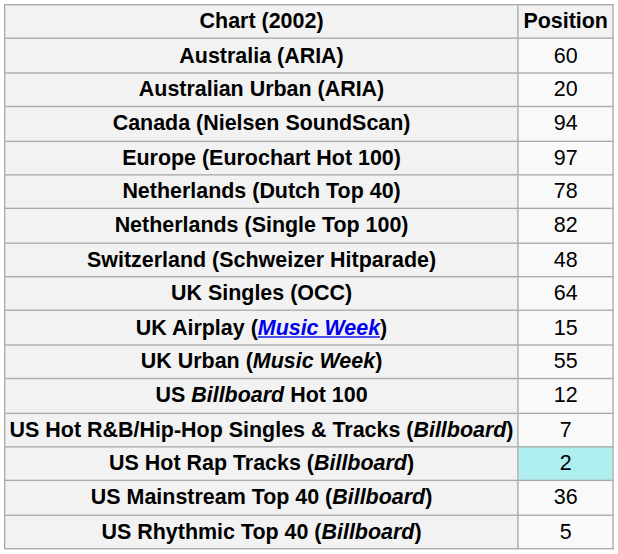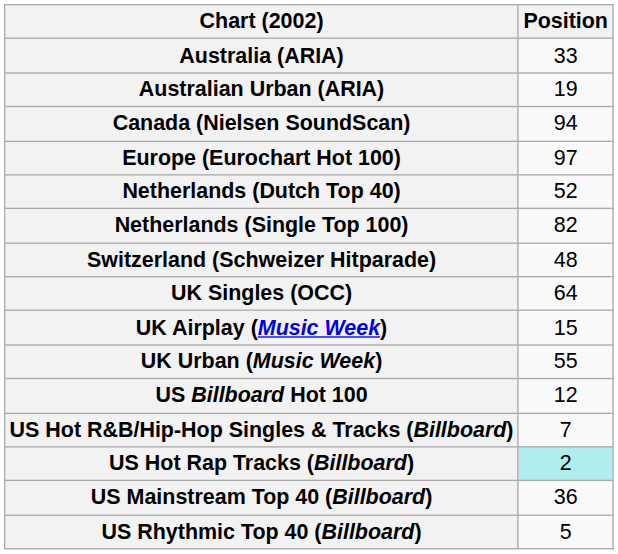 <table class="wikitable sortable plainrowheaders" style="text-align:center">
 <tr>
 <th>Chart (2002)</th>
 <th>Position</th>
 </tr>
 <tr>
 <th scope="row">Australia (ARIA)</th>
-<td>60</td>
+<td>33</td>
 </tr>
 <tr>
 <th scope="row">Australian Urban (ARIA)</th>
-<td>20</td>
+<td>19</td>
 </tr>
 <tr>
 <th scope="row">Canada (Nielsen SoundScan)</th>
 <td>94</td>
 </tr>
 <tr>
 <th scope="row">Europe (Eurochart Hot 100)</th>
 <td>97</td>
 </tr>
 <tr>
 <th scope="row">Netherlands (Dutch Top 40)</th>
-<td>78</td>
+<td>52</td>
 </tr>
 <tr>
 <th scope="row">Netherlands (Single Top 100)</th>
 <td>82</td>
 </tr>
 <tr>
 <th scope="row">Switzerland (Schweizer Hitparade)</th>
 <td>48</td>
 </tr>
 <tr>
 <th scope="row">UK Singles (OCC)</th>
 <td>64</td>
 </tr>
 <tr>
 <th scope="row">UK Airplay (<em><a href='#'>Music Week</a></em>)</th>
 <td>15</td>
 </tr>
 <tr>
 <th scope="row">UK Urban (<em>Music Week</em>)</th>
 <td>55</td>
 </tr>
 <tr>
 <th scope="row">US <em>Billboard</em> Hot 100</th>
 <td>12</td>
 </tr>
 <tr>
 <th scope="row">US Hot R&B/Hip-Hop Singles & Tracks (<em>Billboard</em>)</th>
 <td>7</td>
 </tr>
 <tr>
 <th scope="row">US Hot Rap Tracks (<em>Billboard</em>)</th>
 <td style="background: paleturquoise;">2</td>
 </tr>
 <tr>
 <th scope="row">US Mainstream Top 40 (<em>Billboard</em>)</th>
 <td>36</td>
 </tr>
 <tr>
 <th scope="row">US Rhythmic Top 40 (<em>Billboard</em>)</th>
 <td>5</td>
 </tr>
 </table>
